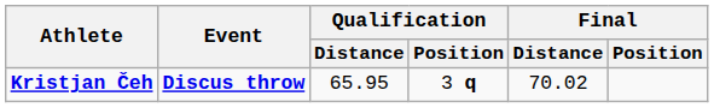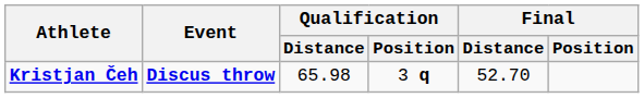 <table class=wikitable style=font-size:90%>
 <tr>
 <th rowspan=2>Athlete</th>
 <th rowspan=2>Event</th>
 <th colspan=2>Qualification</th>
 <th colspan=2>Final</th>
 </tr>
 <tr style=font-size:95%>
 <th>Distance</th>
 <th>Position</th>
 <th>Distance</th>
 <th>Position</th>
 </tr>
 <tr align=center>
 <td align=left><strong><a href='#'>Kristjan Čeh</a></strong></td>
 <td align=left><strong><a href='#'>Discus throw</a></strong></td>
-<td>65.95</td>
+<td>65.98</td>
 <td>3 <strong>q</strong></td>
-<td>70.02</td>
+<td>52.70</td>
 <td></td>
 </tr>
 </table>
